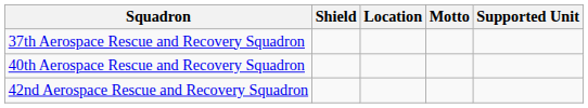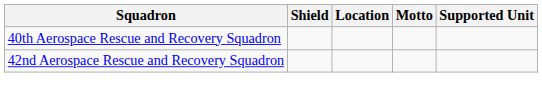 <table class="wikitable">
 <tr>
 <th>Squadron</th>
 <th>Shield</th>
 <th>Location</th>
 <th>Motto</th>
 <th>Supported Unit</th>
-</tr>
-<tr>
-<td><a href='#'>37th Aerospace Rescue and Recovery Squadron</a></td>
-<td></td>
-<td></td>
-<td></td>
-<td></td>
 </tr>
 <tr>
 <td><a href='#'>40th Aerospace Rescue and Recovery Squadron</a></td>
 <td></td>
 <td></td>
 <td></td>
 <td></td>
 </tr>
 <tr>
 <td><a href='#'>42nd Aerospace Rescue and Recovery Squadron</a></td>
 <td></td>
 <td></td>
 <td></td>
 <td></td>
 </tr>
 </table>
